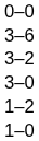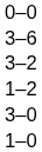 <table cellspacing=1 width=70%>
 <tr>
 <th width=25%></th>
 <th width=30%></th>
 <th width=15%></th>
 <th width=30%></th>
 </tr>
 <tr>
 <td></td>
 <td align=right></td>
 <td align=center>0–0</td>
 <td></td>
 </tr>
 <tr>
 <td></td>
 <td align=right></td>
 <td align=center>3–6</td>
 <td></td>
 </tr>
 <tr>
 <td></td>
 <td align=right></td>
 <td align=center>3–2</td>
 <td></td>
 </tr>
 <tr>
 <td></td>
 <td align=right></td>
-<td align=center>3–0</td>
+<td align=center>1–2</td>
 <td></td>
 </tr>
 <tr>
 <td></td>
 <td align=right></td>
-<td align=center>1–2</td>
+<td align=center>3–0</td>
 <td></td>
 </tr>
 <tr>
 <td></td>
 <td align=right></td>
 <td align=center>1–0</td>
 <td></td>
 </tr>
 </table>
